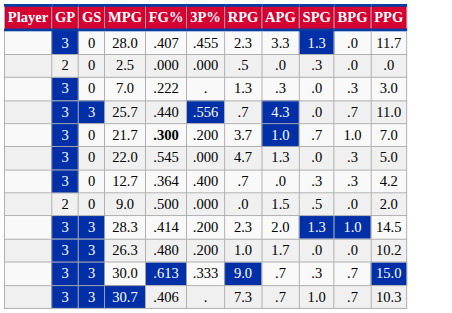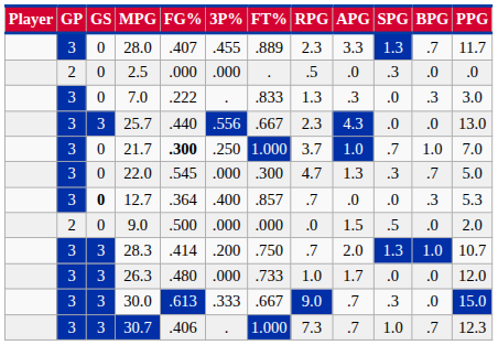 <table class="wikitable sortable" style="text-align:right;">
 <tr>
 <th style="background:#D50032; color:#FFFFFF; border-top:#003DA5 3px solid; border-bottom:#003DA5 3px solid;">Player</th>
 <th style="background:#D50032; color:#FFFFFF; border-top:#003DA5 3px solid; border-bottom:#003DA5 3px solid;">GP</th>
 <th style="background:#D50032; color:#FFFFFF; border-top:#003DA5 3px solid; border-bottom:#003DA5 3px solid;">GS</th>
 <th style="background:#D50032; color:#FFFFFF; border-top:#003DA5 3px solid; border-bottom:#003DA5 3px solid;">MPG</th>
 <th style="background:#D50032; color:#FFFFFF; border-top:#003DA5 3px solid; border-bottom:#003DA5 3px solid;">FG%</th>
 <th style="background:#D50032; color:#FFFFFF; border-top:#003DA5 3px solid; border-bottom:#003DA5 3px solid;">3P%</th>
+<th style="background:#D50032; color:#FFFFFF; border-top:#003DA5 3px solid; border-bottom:#003DA5 3px solid;">FT%</th>
 <th style="background:#D50032; color:#FFFFFF; border-top:#003DA5 3px solid; border-bottom:#003DA5 3px solid;">RPG</th>
 <th style="background:#D50032; color:#FFFFFF; border-top:#003DA5 3px solid; border-bottom:#003DA5 3px solid;">APG</th>
 <th style="background:#D50032; color:#FFFFFF; border-top:#003DA5 3px solid; border-bottom:#003DA5 3px solid;">SPG</th>
 <th style="background:#D50032; color:#FFFFFF; border-top:#003DA5 3px solid; border-bottom:#003DA5 3px solid;">BPG</th>
 <th style="background:#D50032; color:#FFFFFF; border-top:#003DA5 3px solid; border-bottom:#003DA5 3px solid;">PPG</th>
 </tr>
 <tr align="center" bgcolor="">
 <td></td>
 <td style="background:#002FA7;color:white;">3</td>
 <td>0</td>
 <td>28.0</td>
 <td>.407</td>
 <td>.455</td>
+<td>.889</td>
 <td>2.3</td>
 <td>3.3</td>
 <td style="background:#002FA7;color:white;">1.3</td>
-<td>.0</td>
+<td>.7</td>
 <td>11.7</td>
 </tr>
 <tr align="center" bgcolor="f0f0f0">
 <td></td>
 <td>2</td>
 <td>0</td>
 <td>2.5</td>
 <td>.000</td>
 <td>.000</td>
+<td>.</td>
 <td>.5</td>
 <td>.0</td>
 <td>.3</td>
 <td>.0</td>
 <td>.0</td>
 </tr>
 <tr align="center" bgcolor="">
 <td></td>
 <td style="background:#002FA7;color:white;">3</td>
 <td>0</td>
 <td>7.0</td>
 <td>.222</td>
 <td>.</td>
+<td>.833</td>
 <td>1.3</td>
 <td>.3</td>
 <td>.0</td>
 <td>.3</td>
 <td>3.0</td>
 </tr>
 <tr align="center" bgcolor="f0f0f0">
 <td><strong></strong></td>
 <td style="background:#002FA7;color:white;">3</td>
 <td style="background:#002FA7;color:white;">3</td>
 <td>25.7</td>
 <td>.440</td>
 <td style="background:#002FA7;color:white;">.556</td>
-<td>.7</td>
+<td>.667</td>
+<td>2.3</td>
 <td style="background:#002FA7;color:white;">4.3</td>
 <td>.0</td>
-<td>.7</td>
-<td>11.0</td>
+<td>.0</td>
+<td>13.0</td>
 </tr>
 <tr align="center" bgcolor="">
 <td></td>
 <td style="background:#002FA7;color:white;">3</td>
 <td>0</td>
 <td>21.7</td>
 <td><strong>.300</strong></td>
-<td>.200</td>
+<td>.250</td>
+<td style="background:#002FA7;color:white;">1.000</td>
 <td>3.7</td>
 <td style="background:#002FA7;color:white;">1.0</td>
 <td>.7</td>
 <td>1.0</td>
 <td>7.0</td>
 </tr>
 <tr align="center" bgcolor="f0f0f0">
 <td></td>
 <td style="background:#002FA7;color:white;">3</td>
 <td>0</td>
 <td>22.0</td>
 <td>.545</td>
 <td>.000</td>
+<td>.300</td>
 <td>4.7</td>
 <td>1.3</td>
-<td>.0</td>
 <td>.3</td>
+<td>.7</td>
 <td>5.0</td>
 </tr>
 <tr align="center" bgcolor="">
 <td></td>
 <td style="background:#002FA7;color:white;">3</td>
-<td>0</td>
+<td><strong>0</strong></td>
 <td>12.7</td>
 <td>.364</td>
 <td>.400</td>
+<td>.857</td>
 <td>.7</td>
 <td>.0</td>
+<td>.0</td>
 <td>.3</td>
-<td>.3</td>
-<td>4.2</td>
+<td>5.3</td>
 </tr>
 <tr align="center" bgcolor="f0f0f0">
 <td></td>
 <td>2</td>
 <td>0</td>
 <td>9.0</td>
 <td>.500</td>
+<td>.000</td>
 <td>.000</td>
 <td>.0</td>
 <td>1.5</td>
 <td>.5</td>
 <td>.0</td>
 <td>2.0</td>
 </tr>
 <tr align="center" bgcolor="">
 <td><strong></strong></td>
 <td style="background:#002FA7;color:white;">3</td>
 <td style="background:#002FA7;color:white;">3</td>
 <td>28.3</td>
 <td>.414</td>
 <td>.200</td>
-<td>2.3</td>
+<td>.750</td>
+<td>.7</td>
 <td>2.0</td>
 <td style="background:#002FA7;color:white;">1.3</td>
 <td style="background:#002FA7;color:white;">1.0</td>
-<td>14.5</td>
+<td>10.7</td>
 </tr>
 <tr align="center" bgcolor="f0f0f0">
 <td><strong></strong></td>
 <td style="background:#002FA7;color:white;">3</td>
 <td style="background:#002FA7;color:white;">3</td>
 <td>26.3</td>
 <td>.480</td>
-<td>.200</td>
+<td>.000</td>
+<td>.733</td>
 <td>1.0</td>
 <td>1.7</td>
 <td>.0</td>
 <td>.0</td>
-<td>10.2</td>
+<td>12.0</td>
 </tr>
 <tr align="center" bgcolor="">
 <td><strong></strong></td>
 <td style="background:#002FA7;color:white;">3</td>
 <td style="background:#002FA7;color:white;">3</td>
 <td>30.0</td>
 <td style="background:#002FA7;color:white;">.613</td>
 <td>.333</td>
+<td>.667</td>
 <td style="background:#002FA7;color:white;">9.0</td>
 <td>.7</td>
 <td>.3</td>
-<td>.7</td>
+<td>.0</td>
 <td style="background:#002FA7;color:white;">15.0</td>
 </tr>
 <tr align="center" bgcolor="f0f0f0">
 <td><strong></strong></td>
 <td style="background:#002FA7;color:white;">3</td>
 <td style="background:#002FA7;color:white;">3</td>
 <td style="background:#002FA7;color:white;">30.7</td>
 <td>.406</td>
 <td>.</td>
+<td style="background:#002FA7;color:white;">1.000</td>
 <td>7.3</td>
 <td>.7</td>
 <td>1.0</td>
 <td>.7</td>
-<td>10.3</td>
+<td>12.3</td>
 </tr>
 </table>
